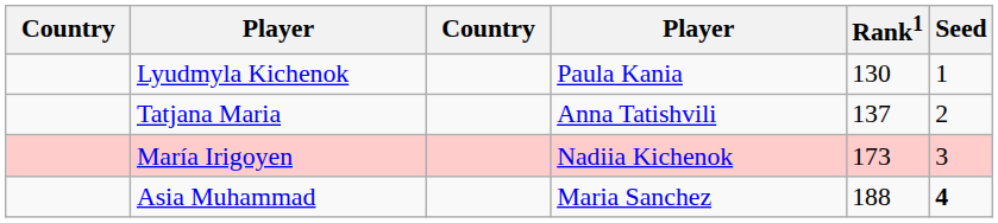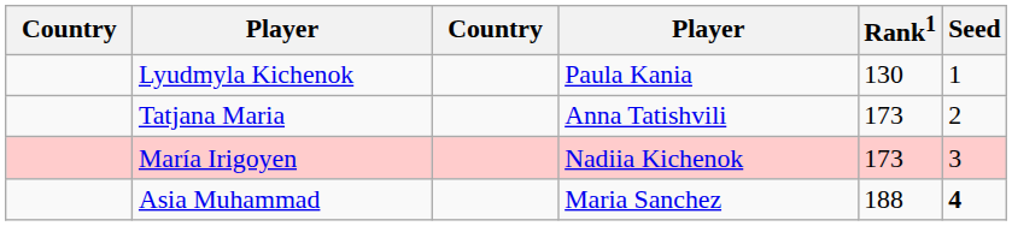 <table class="sortable wikitable">
 <tr>
 <th style="width:70px;">Country</th>
 <th style="width:175px;">Player</th>
 <th style="width:70px;">Country</th>
 <th style="width:175px;">Player</th>
 <th>Rank<sup>1</sup></th>
 <th>Seed</th>
 </tr>
 <tr>
 <td></td>
 <td><a href='#'>Lyudmyla Kichenok</a></td>
 <td></td>
 <td><a href='#'>Paula Kania</a></td>
 <td>130</td>
 <td>1</td>
 </tr>
 <tr>
 <td></td>
 <td><a href='#'>Tatjana Maria</a></td>
 <td></td>
 <td><a href='#'>Anna Tatishvili</a></td>
-<td>137</td>
+<td>173</td>
 <td>2</td>
 </tr>
 <tr style="background:#fcc;">
 <td></td>
 <td><a href='#'>María Irigoyen</a></td>
 <td></td>
 <td><a href='#'>Nadiia Kichenok</a></td>
 <td>173</td>
 <td>3</td>
 </tr>
 <tr>
 <td></td>
 <td><a href='#'>Asia Muhammad</a></td>
 <td></td>
 <td><a href='#'>Maria Sanchez</a></td>
 <td>188</td>
 <td><strong>4</strong></td>
 </tr>
 </table>
